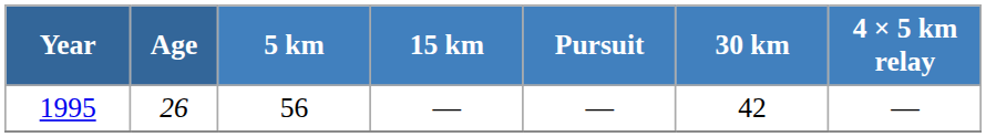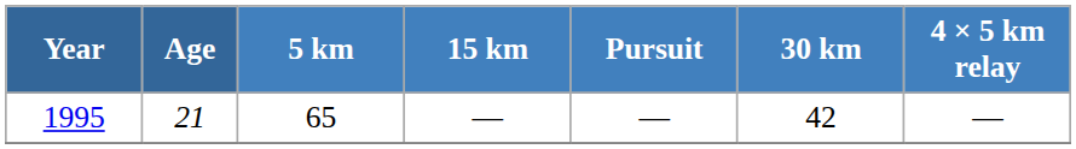 <table class="wikitable" style="font-size:95%; text-align:center; border:grey solid 1px; border-collapse:collapse; background:#ffffff;">
 <tr>
 <th style="background-color:#369; color:white; width:60px;"> Year </th>
 <th style="background-color:#369; color:white; width:40px;"> Age </th>
 <th style="background-color:#4180be; color:white; width:75px;"> 5 km </th>
 <th style="background-color:#4180be; color:white; width:75px;"> 15 km </th>
 <th style="background-color:#4180be; color:white; width:75px;"> Pursuit </th>
 <th style="background-color:#4180be; color:white; width:75px;"> 30 km </th>
 <th style="background-color:#4180be; color:white; width:75px;"> 4 × 5 km <br> relay </th>
 </tr>
 <tr>
 <td><a href='#'>1995</a></td>
-<td><em>26</em></td>
-<td>56</td>
+<td><em>21</em></td>
+<td>65</td>
 <td>—</td>
 <td>—</td>
 <td>42</td>
 <td>—</td>
 </tr>
 <tr>
 </tr>
 </table>
